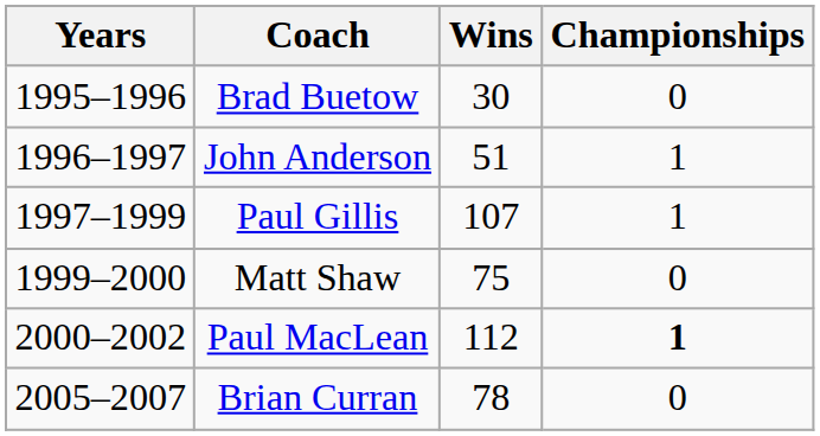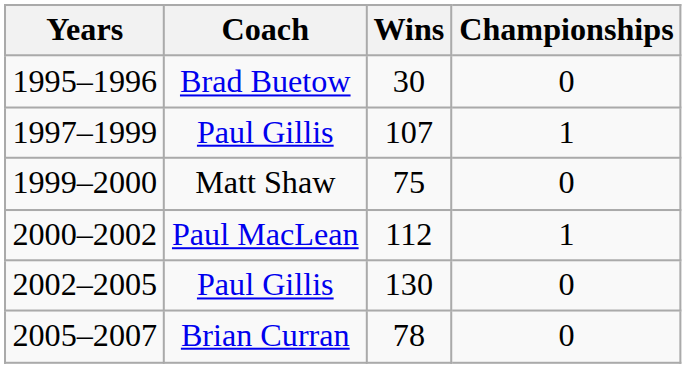 <table class="wikitable" style="text-align:center;">
 <tr>
 <th>Years</th>
 <th>Coach</th>
 <th>Wins</th>
 <th>Championships</th>
 </tr>
 <tr>
 <td>1995–1996</td>
 <td style="text-align:center;"><a href='#'>Brad Buetow</a></td>
 <td>30</td>
 <td>0</td>
-</tr>
-<tr>
-<td>1996–1997</td>
-<td style="text-align:center;"><a href='#'>John Anderson</a></td>
-<td>51</td>
-<td>1</td>
 </tr>
 <tr>
 <td>1997–1999</td>
 <td style="text-align:center;"><a href='#'>Paul Gillis</a></td>
 <td>107</td>
 <td>1</td>
 </tr>
 <tr>
 <td>1999–2000</td>
 <td style="text-align:center;">Matt Shaw</td>
 <td>75</td>
 <td>0</td>
 </tr>
 <tr>
 <td>2000–2002</td>
 <td style="text-align:center;"><a href='#'>Paul MacLean</a></td>
 <td>112</td>
-<td><strong>1</strong></td>
+<td>1</td>
+</tr>
+<tr>
+<td>2002–2005</td>
+<td style="text-align:center;"><a href='#'>Paul Gillis</a></td>
+<td>130</td>
+<td>0</td>
 </tr>
 <tr>
 <td>2005–2007</td>
 <td style="text-align:center;"><a href='#'>Brian Curran</a></td>
 <td>78</td>
 <td>0</td>
 </tr>
 </table>
